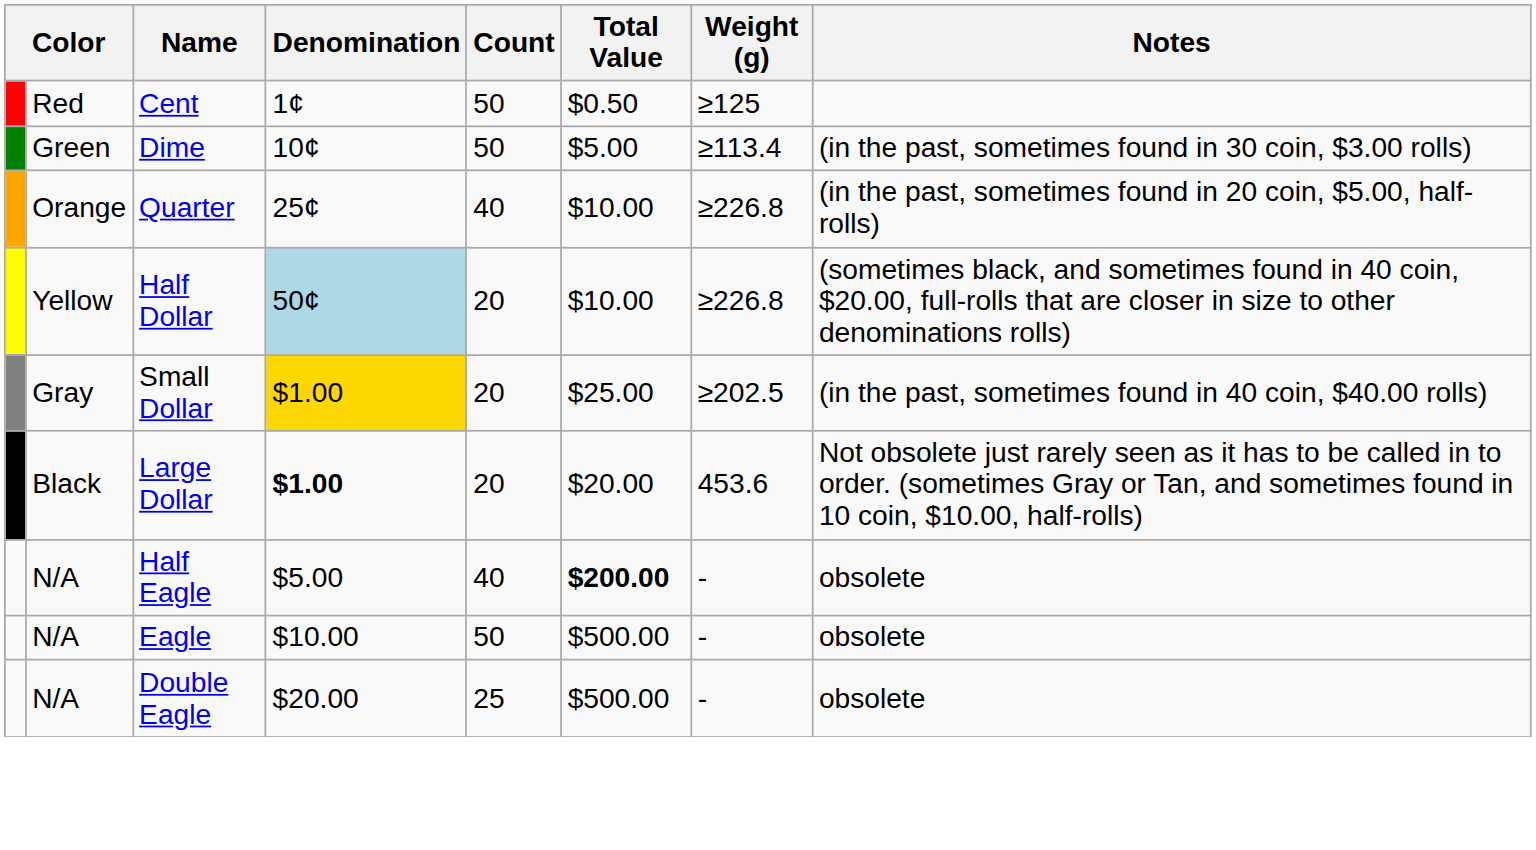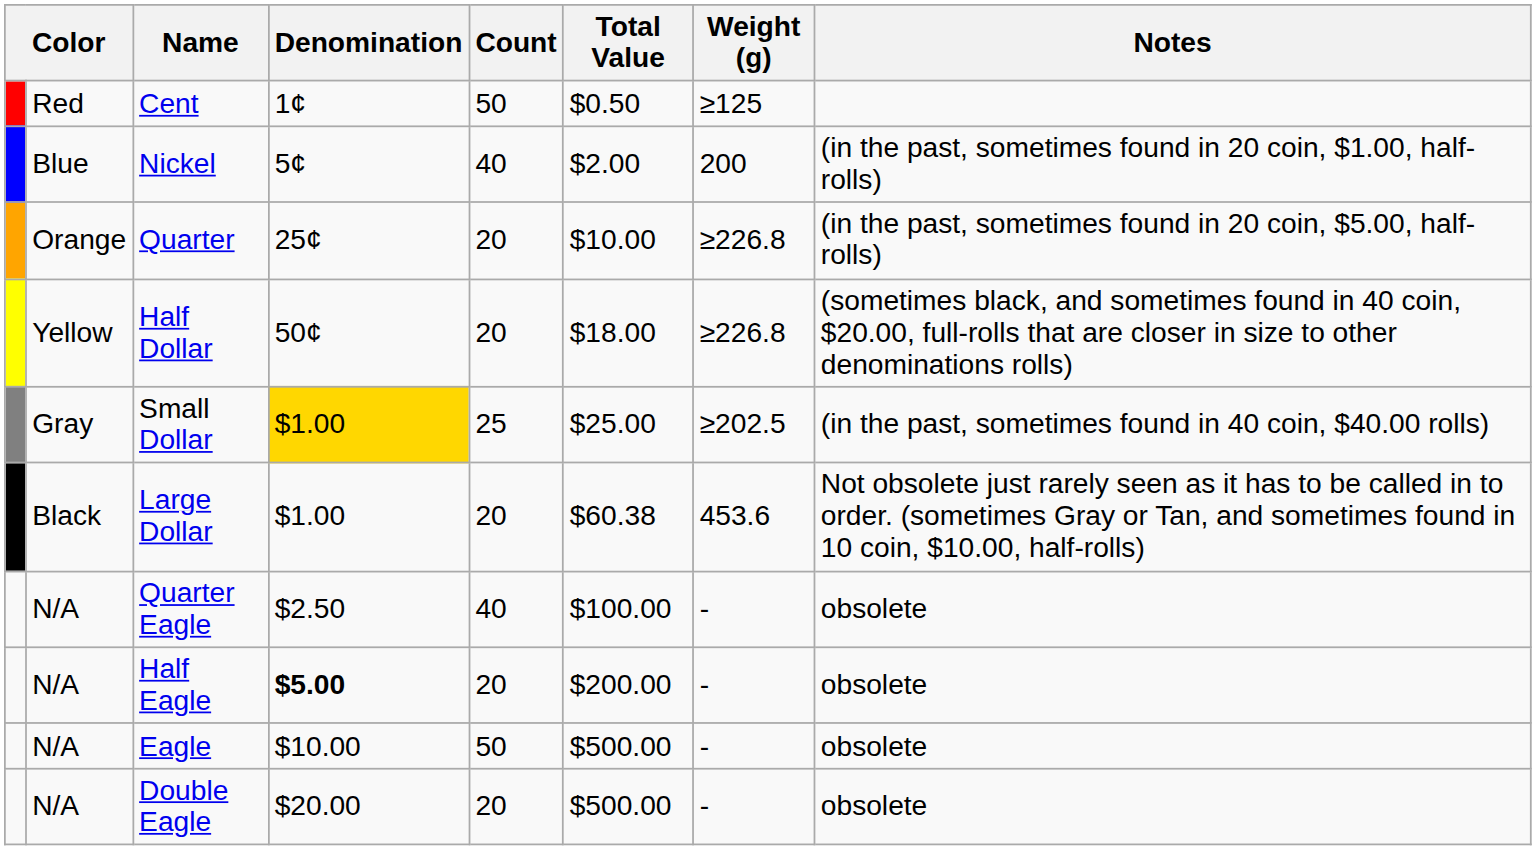 <table class="wikitable">
 <tr>
 <th colspan=2>Color</th>
 <th>Name</th>
 <th>Denomination</th>
 <th>Count</th>
 <th>Total Value</th>
 <th>Weight (g)</th>
 <th>Notes</th>
 </tr>
 <tr>
 <td style="background:red"> </td>
 <td>Red</td>
 <td><a href='#'>Cent</a></td>
 <td>1¢</td>
 <td>50</td>
 <td>$0.50</td>
 <td>≥125</td>
 <td></td>
 </tr>
 <tr>
-<td style="background:green"></td>
-<td>Green</td>
-<td><a href='#'>Dime</a></td>
-<td>10¢</td>
-<td>50</td>
-<td>$5.00</td>
-<td>≥113.4</td>
-<td>(in the past, sometimes found in 30 coin, $3.00 rolls)</td>
+<td style="background:Blue"></td>
+<td>Blue</td>
+<td><a href='#'>Nickel</a></td>
+<td>5¢</td>
+<td>40</td>
+<td>$2.00</td>
+<td>200</td>
+<td>(in the past, sometimes found in 20 coin, $1.00, half-rolls)</td>
 </tr>
 <tr>
 <td style="background:orange"></td>
 <td>Orange</td>
 <td><a href='#'>Quarter</a></td>
 <td>25¢</td>
-<td>40</td>
+<td>20</td>
 <td>$10.00</td>
 <td>≥226.8</td>
 <td>(in the past, sometimes found in 20 coin, $5.00, half-rolls)</td>
 </tr>
 <tr>
 <td style="background:yellow"></td>
 <td>Yellow</td>
 <td><a href='#'>Half Dollar</a></td>
-<td style="background: lightblue;">50¢</td>
+<td>50¢</td>
 <td>20</td>
-<td>$10.00</td>
+<td>$18.00</td>
 <td>≥226.8</td>
 <td>(sometimes black, and sometimes found in 40 coin, $20.00, full-rolls that are closer in size to other denominations rolls)</td>
 </tr>
 <tr>
 <td style="background:grey"></td>
 <td>Gray</td>
 <td>Small <a href='#'>Dollar</a></td>
 <td style="background: gold;">$1.00</td>
-<td>20</td>
+<td>25</td>
 <td>$25.00</td>
 <td>≥202.5</td>
 <td>(in the past, sometimes found in 40 coin, $40.00 rolls)</td>
 </tr>
 <tr>
 <td style="background:black"></td>
 <td>Black</td>
 <td><a href='#'>Large Dollar</a></td>
-<td><strong>$1.00</strong></td>
+<td>$1.00</td>
 <td>20</td>
-<td>$20.00</td>
+<td>$60.38</td>
 <td>453.6</td>
 <td>Not obsolete just rarely seen as it has to be called in to order. (sometimes Gray or Tan, and sometimes found in 10 coin, $10.00, half-rolls)</td>
 </tr>
 <tr>
 <td></td>
 <td>N/A</td>
+<td><a href='#'>Quarter Eagle</a></td>
+<td>$2.50</td>
+<td>40</td>
+<td>$100.00</td>
+<td>-</td>
+<td>obsolete</td>
+</tr>
+<tr>
+<td></td>
+<td>N/A</td>
 <td><a href='#'>Half Eagle</a></td>
-<td>$5.00</td>
-<td>40</td>
-<td><strong>$200.00</strong></td>
+<td><strong>$5.00</strong></td>
+<td>20</td>
+<td>$200.00</td>
 <td>-</td>
 <td>obsolete</td>
 </tr>
 <tr>
 <td></td>
 <td>N/A</td>
 <td><a href='#'>Eagle</a></td>
 <td>$10.00</td>
 <td>50</td>
 <td>$500.00</td>
 <td>-</td>
 <td>obsolete</td>
 </tr>
 <tr>
 <td></td>
 <td>N/A</td>
 <td><a href='#'>Double Eagle</a></td>
 <td>$20.00</td>
-<td>25</td>
+<td>20</td>
 <td>$500.00</td>
 <td>-</td>
 <td>obsolete</td>
 </tr>
 </table>
